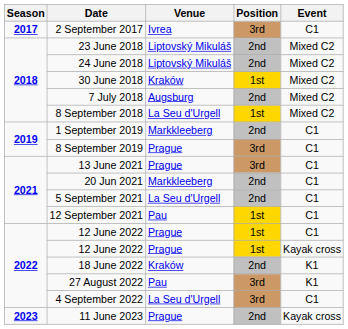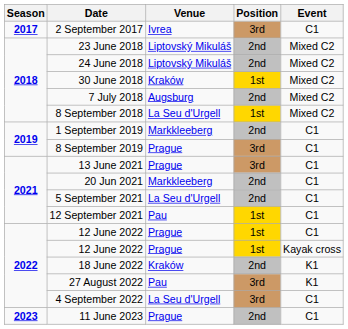 <table class="wikitable" style="text-align:center; font-size:95%;">
 <tr>
 <th>Season</th>
 <th>Date</th>
 <th>Venue</th>
 <th>Position</th>
 <th>Event</th>
 </tr>
 <tr>
 <td><strong><a href='#'>2017</a></strong></td>
 <td align=right>2 September 2017</td>
 <td align=left><a href='#'>Ivrea</a></td>
 <td bgcolor=cc9966>3rd</td>
 <td>C1</td>
 </tr>
 <tr>
 <td rowspan=5><strong><a href='#'>2018</a></strong></td>
 <td align=right>23 June 2018</td>
 <td align=left><a href='#'>Liptovský Mikuláš</a></td>
 <td bgcolor=silver>2nd</td>
 <td>Mixed C2</td>
 </tr>
 <tr>
 <td align=right>24 June 2018</td>
 <td align=left><a href='#'>Liptovský Mikuláš</a></td>
 <td bgcolor=silver>2nd</td>
 <td>Mixed C2</td>
 </tr>
 <tr>
 <td align=right>30 June 2018</td>
 <td align=left><a href='#'>Kraków</a></td>
 <td bgcolor=gold>1st</td>
 <td>Mixed C2</td>
 </tr>
 <tr>
 <td align=right>7 July 2018</td>
 <td align=left><a href='#'>Augsburg</a></td>
 <td bgcolor=silver>2nd</td>
 <td>Mixed C2</td>
 </tr>
 <tr>
 <td align=right>8 September 2018</td>
 <td align=left><a href='#'>La Seu d'Urgell</a></td>
 <td bgcolor=gold>1st</td>
 <td>Mixed C2</td>
 </tr>
 <tr>
 <td rowspan=2><strong><a href='#'>2019</a></strong></td>
 <td align=right>1 September 2019</td>
 <td align=left><a href='#'>Markkleeberg</a></td>
 <td bgcolor=silver>2nd</td>
 <td>C1</td>
 </tr>
 <tr>
 <td align=right>8 September 2019</td>
 <td align=left><a href='#'>Prague</a></td>
 <td bgcolor=cc9966>3rd</td>
 <td>C1</td>
 </tr>
 <tr>
 <td rowspan=4><strong><a href='#'>2021</a></strong></td>
 <td align=right>13 June 2021</td>
 <td align=left><a href='#'>Prague</a></td>
 <td bgcolor=cc9966>3rd</td>
 <td>C1</td>
 </tr>
 <tr>
 <td align=right>20 Jun 2021</td>
 <td align=left><a href='#'>Markkleeberg</a></td>
 <td bgcolor=silver>2nd</td>
 <td>C1</td>
 </tr>
 <tr>
 <td align=right>5 September 2021</td>
 <td align=left><a href='#'>La Seu d'Urgell</a></td>
 <td bgcolor=silver>2nd</td>
 <td>C1</td>
 </tr>
 <tr>
 <td align=right>12 September 2021</td>
 <td align=left><a href='#'>Pau</a></td>
 <td bgcolor=gold>1st</td>
 <td>C1</td>
 </tr>
 <tr>
 <td rowspan=5><strong><a href='#'>2022</a></strong></td>
 <td align=right>12 June 2022</td>
 <td align=left><a href='#'>Prague</a></td>
 <td bgcolor=gold>1st</td>
 <td>C1</td>
 </tr>
 <tr>
 <td align=right>12 June 2022</td>
 <td align=left><a href='#'>Prague</a></td>
 <td bgcolor=gold>1st</td>
 <td>Kayak cross</td>
 </tr>
 <tr>
 <td align=right>18 June 2022</td>
 <td align=left><a href='#'>Kraków</a></td>
 <td bgcolor=silver>2nd</td>
 <td>K1</td>
 </tr>
 <tr>
 <td align=right>27 August 2022</td>
 <td align=left><a href='#'>Pau</a></td>
 <td bgcolor=cc9966>3rd</td>
 <td>K1</td>
 </tr>
 <tr>
 <td align=right>4 September 2022</td>
 <td align=left><a href='#'>La Seu d'Urgell</a></td>
 <td bgcolor=cc9966>3rd</td>
 <td>C1</td>
 </tr>
 <tr>
 <td><strong><a href='#'>2023</a></strong></td>
 <td align=right>11 June 2023</td>
 <td align=left><a href='#'>Prague</a></td>
 <td bgcolor=silver>2nd</td>
-<td>Kayak cross</td>
+<td>C1</td>
 </tr>
 </table>
